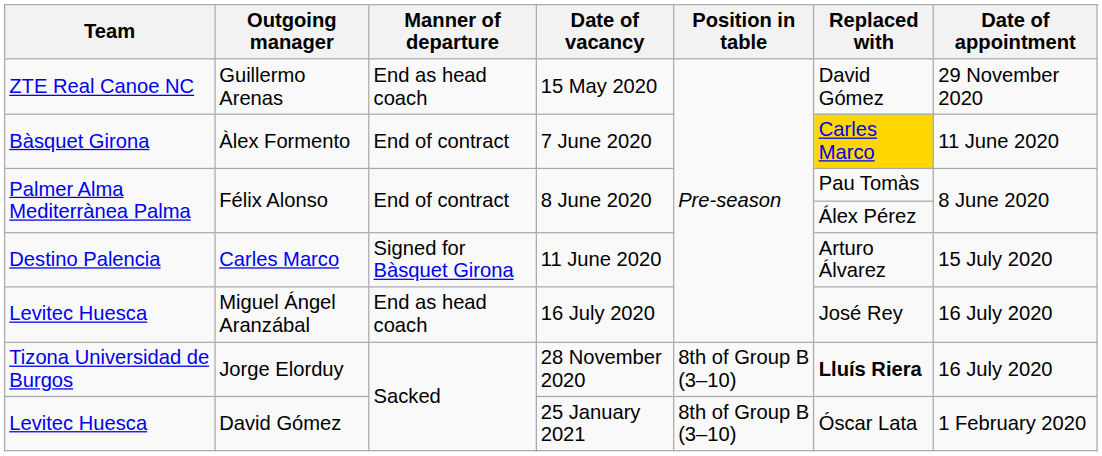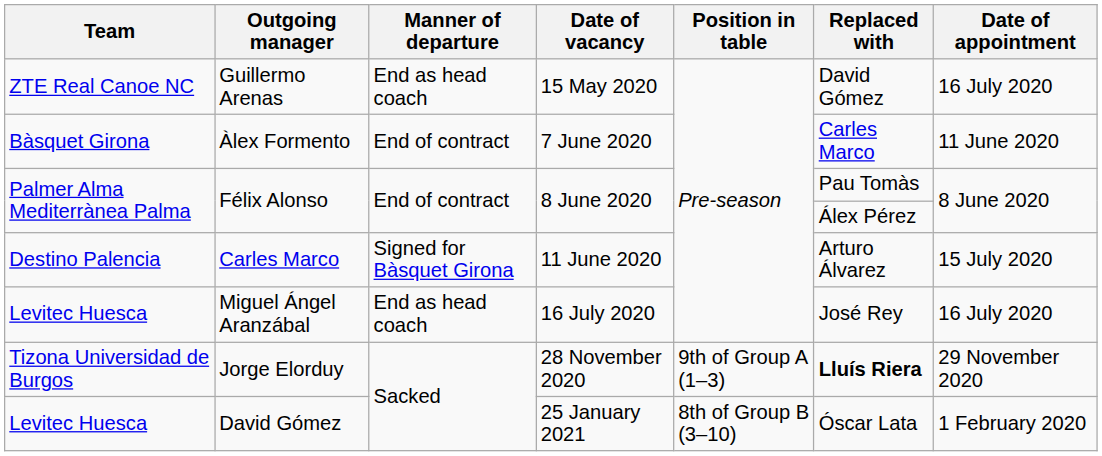 <table class="wikitable sortable">
 <tr>
 <th>Team</th>
 <th>Outgoing manager</th>
 <th>Manner of departure</th>
 <th>Date of vacancy</th>
 <th>Position in table</th>
 <th>Replaced with</th>
 <th>Date of appointment</th>
 </tr>
 <tr>
 <td><a href='#'>ZTE Real Canoe NC</a></td>
 <td>Guillermo Arenas</td>
 <td>End as head coach</td>
 <td>15 May 2020</td>
 <td rowspan=6><em>Pre-season</em></td>
 <td>David Gómez</td>
-<td>29 November 2020</td>
+<td>16 July 2020</td>
 </tr>
 <tr>
 <td><a href='#'>Bàsquet Girona</a></td>
 <td>Àlex Formento</td>
 <td>End of contract</td>
 <td>7 June 2020</td>
-<td style="background: gold;"><a href='#'>Carles Marco</a></td>
+<td><a href='#'>Carles Marco</a></td>
 <td>11 June 2020</td>
 </tr>
 <tr>
 <td rowspan=2><a href='#'>Palmer Alma Mediterrànea Palma</a></td>
 <td rowspan=2>Félix Alonso</td>
 <td rowspan=2>End of contract</td>
 <td rowspan=2>8 June 2020</td>
 <td>Pau Tomàs</td>
 <td rowspan=2>8 June 2020</td>
 </tr>
 <tr>
 <td>Álex Pérez</td>
 </tr>
 <tr>
 <td><a href='#'>Destino Palencia</a></td>
 <td><a href='#'>Carles Marco</a></td>
 <td>Signed for <a href='#'>Bàsquet Girona</a></td>
 <td>11 June 2020</td>
 <td>Arturo Álvarez</td>
 <td>15 July 2020</td>
 </tr>
 <tr>
 <td><a href='#'>Levitec Huesca</a></td>
 <td>Miguel Ángel Aranzábal</td>
 <td>End as head coach</td>
 <td>16 July 2020</td>
 <td>José Rey</td>
 <td>16 July 2020</td>
 </tr>
 <tr>
 <td><a href='#'>Tizona Universidad de Burgos</a></td>
 <td>Jorge Elorduy</td>
 <td rowspan=2>Sacked</td>
 <td>28 November 2020</td>
-<td>8th of Group B (3–10)</td>
+<td>9th of Group A (1–3)</td>
 <td><strong>Lluís Riera</strong></td>
-<td>16 July 2020</td>
+<td>29 November 2020</td>
 </tr>
 <tr>
 <td><a href='#'>Levitec Huesca</a></td>
 <td>David Gómez</td>
 <td>25 January 2021</td>
 <td>8th of Group B (3–10)</td>
 <td>Óscar Lata</td>
 <td>1 February 2020</td>
 </tr>
 </table>
